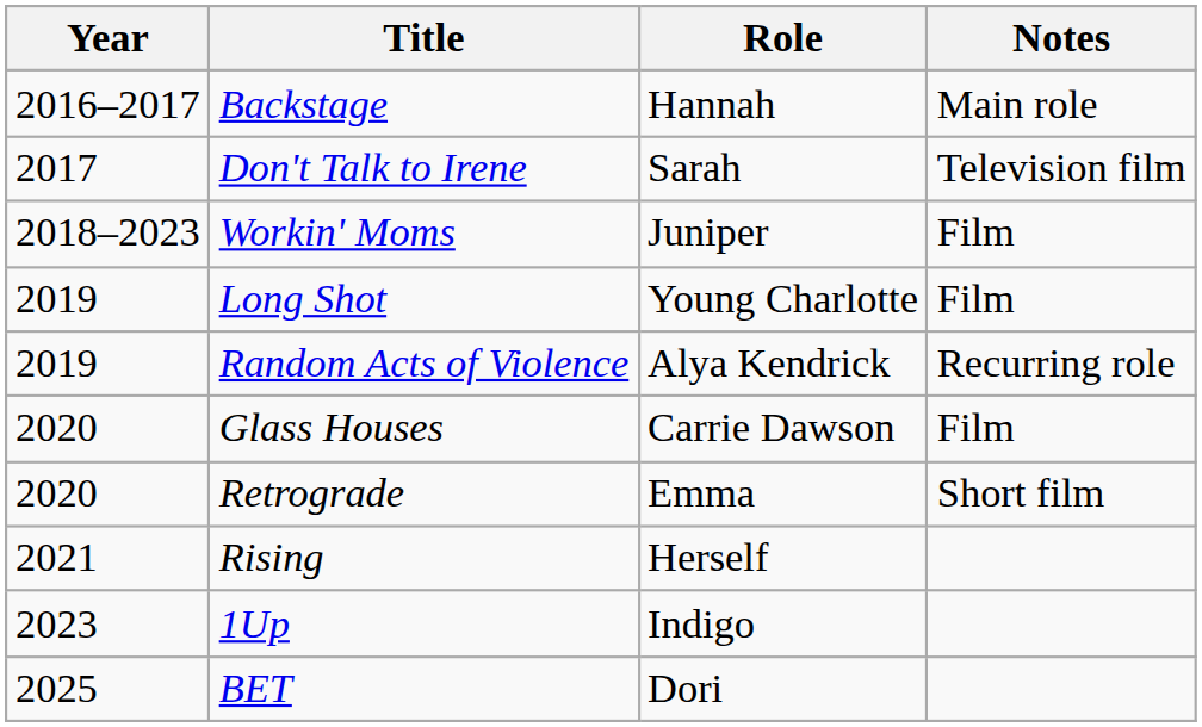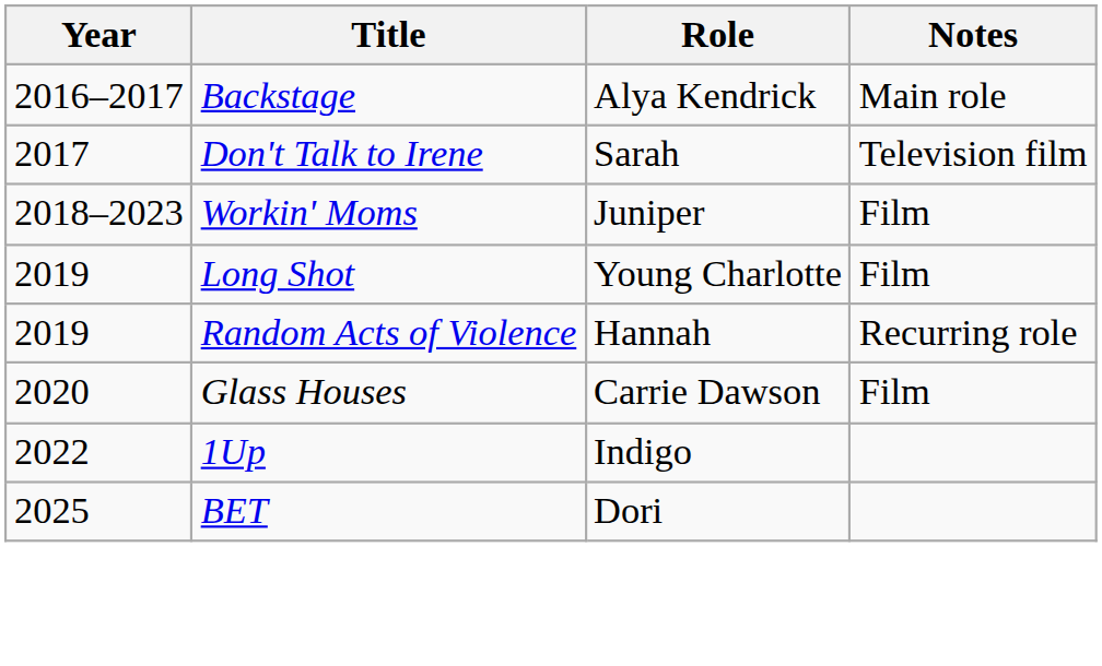 <table class="wikitable sortable">
 <tr>
 <th>Year</th>
 <th>Title</th>
 <th>Role</th>
 <th class="unsortable">Notes</th>
 </tr>
 <tr>
 <td>2016–2017</td>
 <td><em><a href='#'>Backstage</a></em></td>
-<td>Hannah</td>
+<td>Alya Kendrick</td>
 <td>Main role</td>
 </tr>
 <tr>
 <td>2017</td>
 <td><em><a href='#'>Don't Talk to Irene</a></em></td>
 <td>Sarah</td>
 <td>Television film</td>
 </tr>
 <tr>
 <td>2018–2023</td>
 <td><em><a href='#'>Workin' Moms</a></em></td>
 <td>Juniper</td>
 <td>Film</td>
 </tr>
 <tr>
 <td>2019</td>
 <td><em><a href='#'>Long Shot</a></em></td>
 <td>Young Charlotte</td>
 <td>Film</td>
 </tr>
 <tr>
 <td>2019</td>
 <td><em><a href='#'>Random Acts of Violence</a></em></td>
-<td>Alya Kendrick</td>
+<td>Hannah</td>
 <td>Recurring role</td>
 </tr>
 <tr>
 <td>2020</td>
 <td><em>Glass Houses</em></td>
 <td>Carrie Dawson</td>
 <td>Film</td>
 </tr>
 <tr>
-<td>2020</td>
-<td><em>Retrograde</em></td>
-<td>Emma</td>
-<td>Short film</td>
-</tr>
-<tr>
-<td>2021</td>
-<td><em>Rising</em></td>
-<td>Herself</td>
-<td></td>
-</tr>
-<tr>
-<td>2023</td>
+<td>2022</td>
 <td><em><a href='#'>1Up</a></em></td>
 <td>Indigo</td>
 <td></td>
 </tr>
 <tr>
 <td>2025</td>
 <td><em><a href='#'>BET</a></em></td>
 <td>Dori</td>
 <td></td>
 </tr>
 </table>
